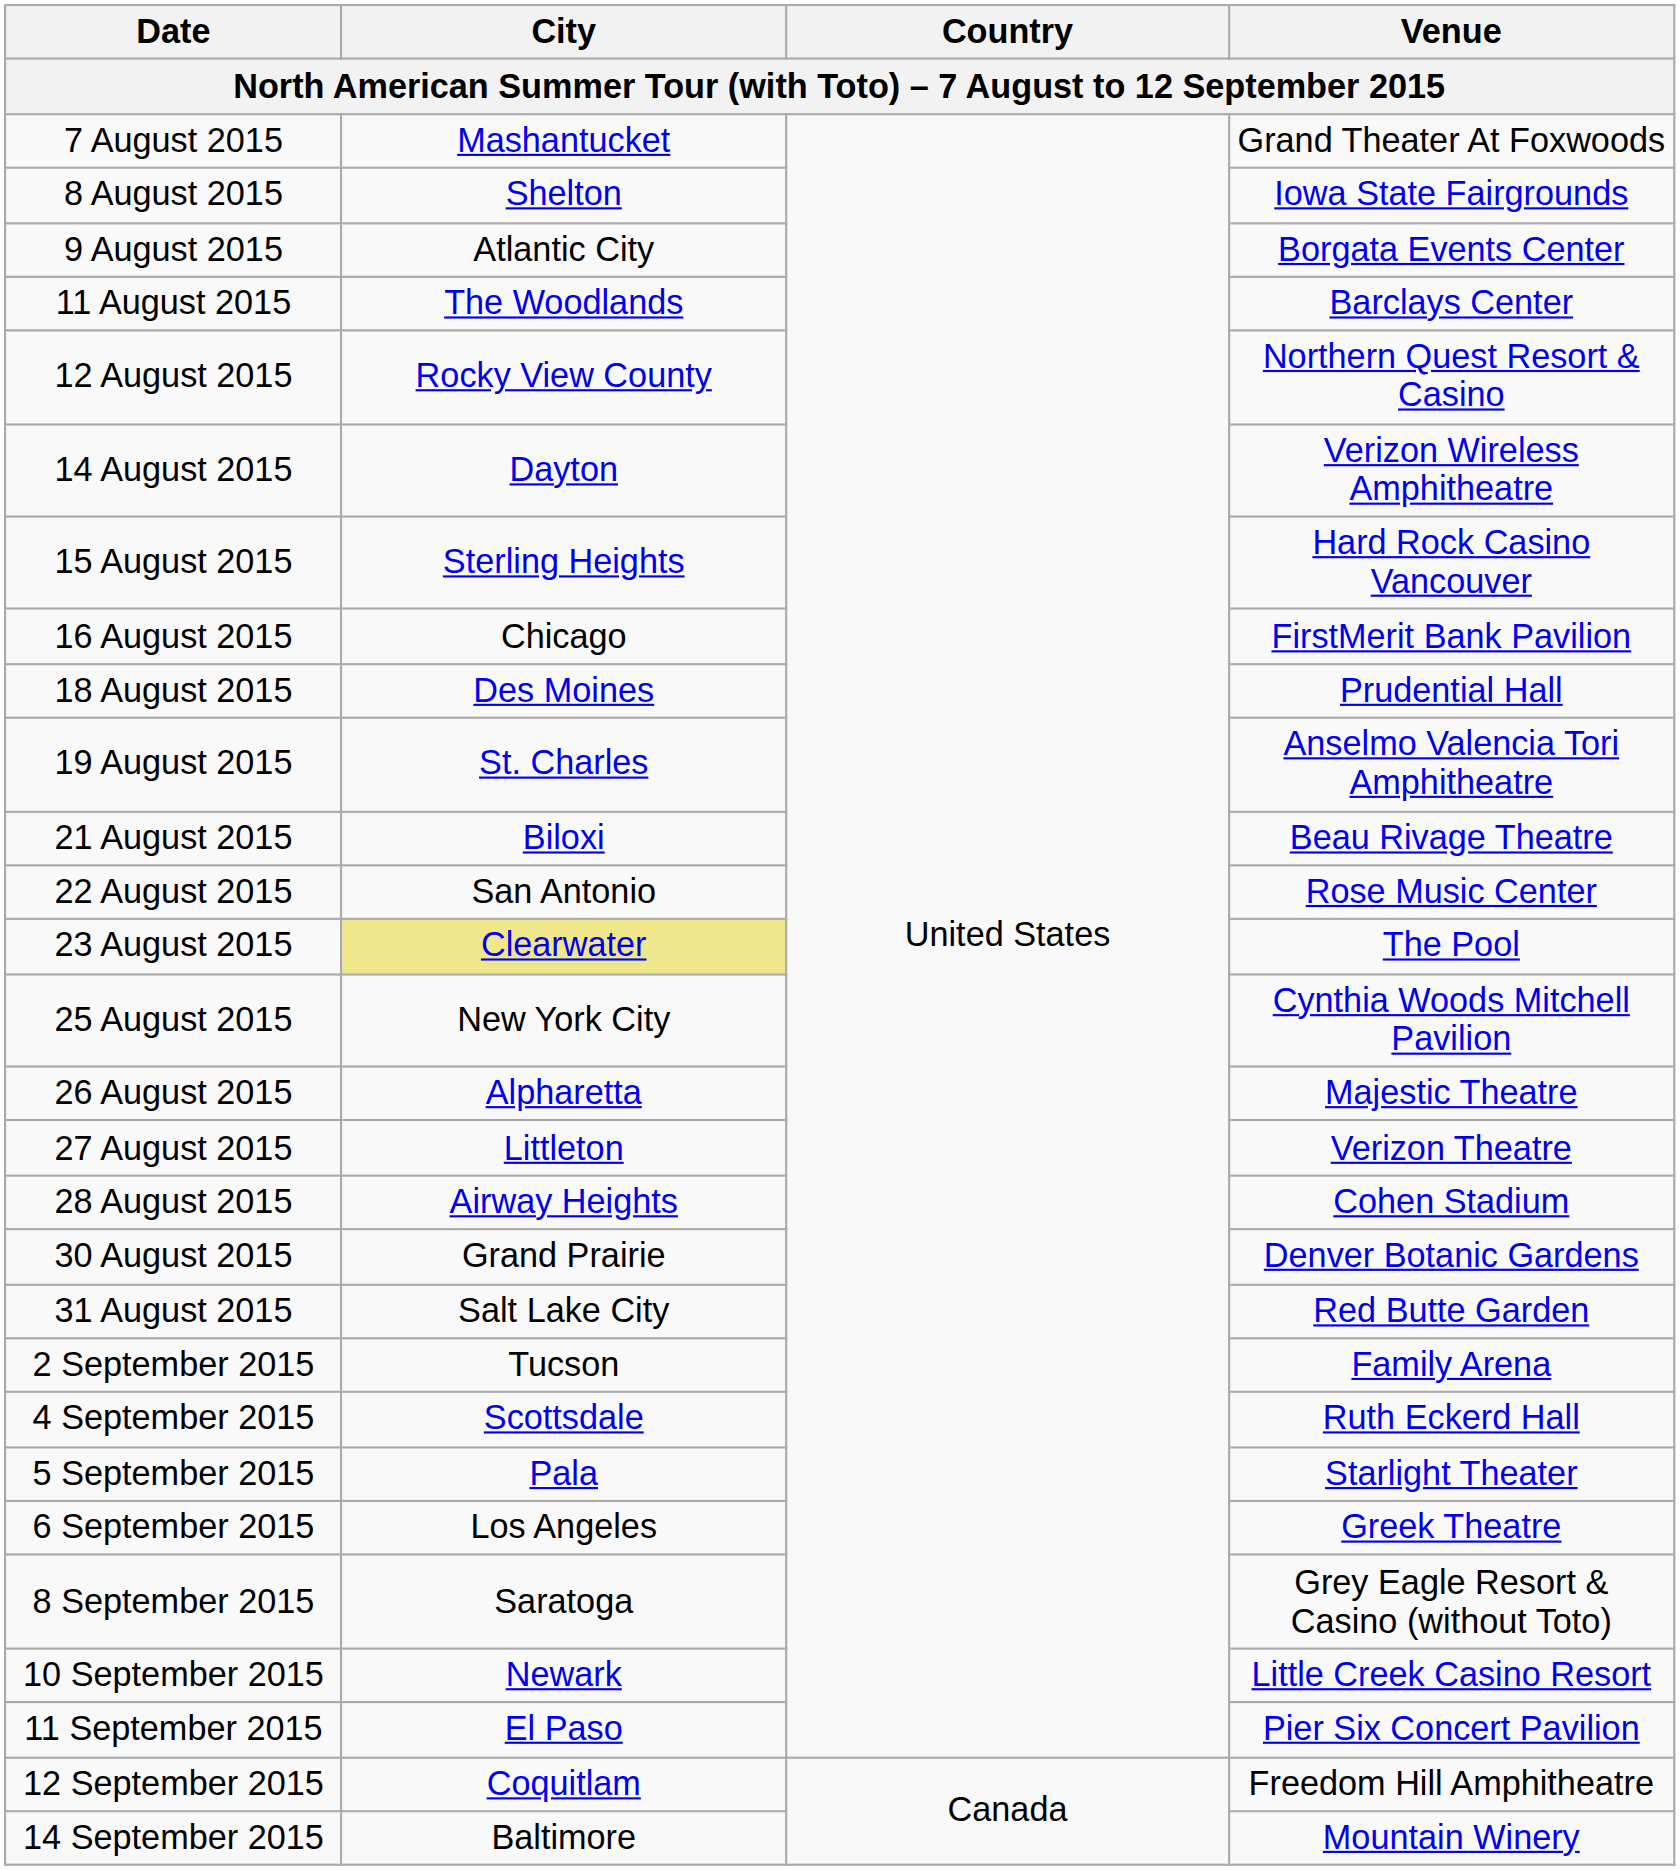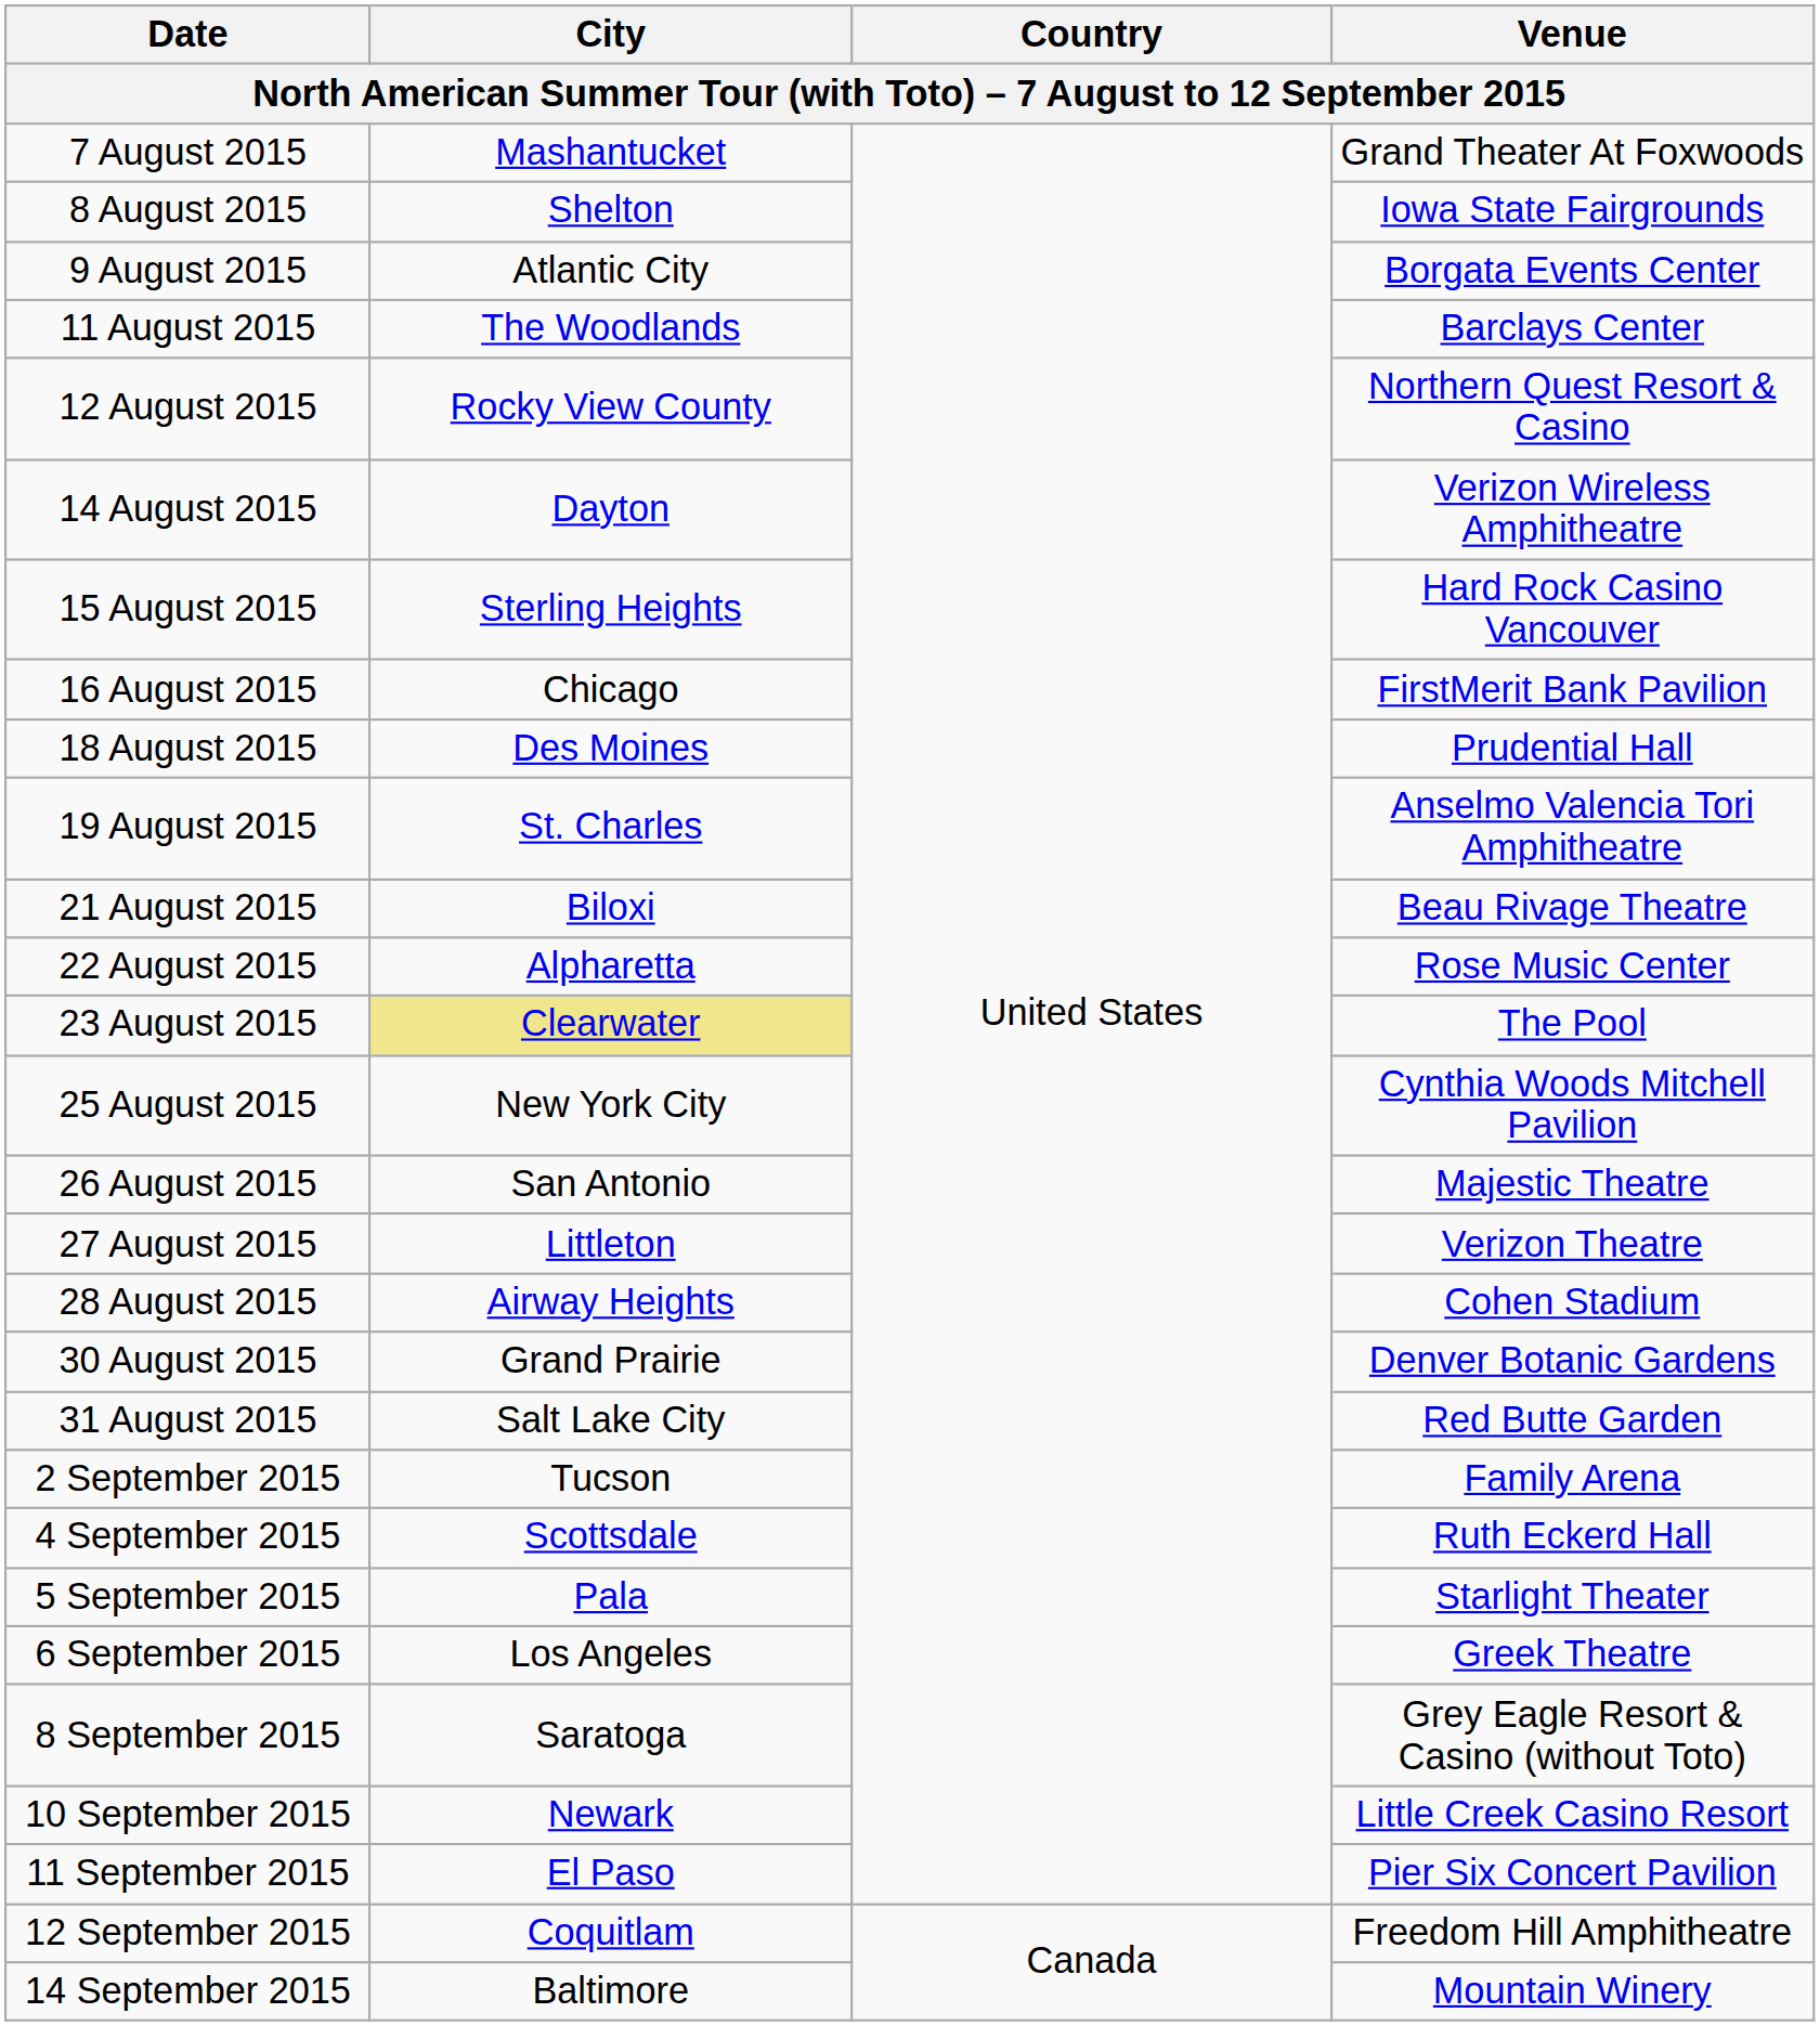 <table class="wikitable" style="text-align:center;">
 <tr>
 <th style="width:150px;">Date</th>
 <th style="width:200px;">City</th>
 <th style="width:200px;">Country</th>
 <th style="width:200px;">Venue</th>
 </tr>
 <tr>
 <th colspan="4">North American Summer Tour (with Toto) – 7 August to 12 September 2015</th>
 </tr>
 <tr>
 <td>7 August 2015</td>
 <td><a href='#'>Mashantucket</a></td>
 <td rowspan="26">United States</td>
 <td>Grand Theater At Foxwoods</td>
 </tr>
 <tr>
 <td>8 August 2015</td>
 <td><a href='#'>Shelton</a></td>
 <td><a href='#'>Iowa State Fairgrounds</a></td>
 </tr>
 <tr>
 <td>9 August 2015</td>
 <td>Atlantic City</td>
 <td><a href='#'>Borgata Events Center</a></td>
 </tr>
 <tr>
 <td>11 August 2015</td>
 <td><a href='#'>The Woodlands</a></td>
 <td><a href='#'>Barclays Center</a></td>
 </tr>
 <tr>
 <td>12 August 2015</td>
 <td><a href='#'>Rocky View County</a></td>
 <td><a href='#'>Northern Quest Resort & Casino</a></td>
 </tr>
 <tr>
 <td>14 August 2015</td>
 <td><a href='#'>Dayton</a></td>
 <td><a href='#'>Verizon Wireless Amphitheatre</a></td>
 </tr>
 <tr>
 <td>15 August 2015</td>
 <td><a href='#'>Sterling Heights</a></td>
 <td><a href='#'>Hard Rock Casino Vancouver</a></td>
 </tr>
 <tr>
 <td>16 August 2015</td>
 <td>Chicago</td>
 <td><a href='#'>FirstMerit Bank Pavilion</a></td>
 </tr>
 <tr>
 <td>18 August 2015</td>
 <td><a href='#'>Des Moines</a></td>
 <td><a href='#'>Prudential Hall</a></td>
 </tr>
 <tr>
 <td>19 August 2015</td>
 <td><a href='#'>St. Charles</a></td>
 <td><a href='#'>Anselmo Valencia Tori Amphitheatre</a></td>
 </tr>
 <tr>
 <td>21 August 2015</td>
 <td><a href='#'>Biloxi</a></td>
 <td><a href='#'>Beau Rivage Theatre</a></td>
 </tr>
 <tr>
 <td>22 August 2015</td>
-<td>San Antonio</td>
+<td><a href='#'>Alpharetta</a></td>
 <td><a href='#'>Rose Music Center</a></td>
 </tr>
 <tr>
 <td>23 August 2015</td>
 <td style="background: khaki;"><a href='#'>Clearwater</a></td>
 <td><a href='#'>The Pool</a></td>
 </tr>
 <tr>
 <td>25 August 2015</td>
 <td>New York City</td>
 <td><a href='#'>Cynthia Woods Mitchell Pavilion</a></td>
 </tr>
 <tr>
 <td>26 August 2015</td>
-<td><a href='#'>Alpharetta</a></td>
+<td>San Antonio</td>
 <td><a href='#'>Majestic Theatre</a></td>
 </tr>
 <tr>
 <td>27 August 2015</td>
 <td><a href='#'>Littleton</a></td>
 <td><a href='#'>Verizon Theatre</a></td>
 </tr>
 <tr>
 <td>28 August 2015</td>
 <td><a href='#'>Airway Heights</a></td>
 <td><a href='#'>Cohen Stadium</a></td>
 </tr>
 <tr>
 <td>30 August 2015</td>
 <td>Grand Prairie</td>
 <td><a href='#'>Denver Botanic Gardens</a></td>
 </tr>
 <tr>
 <td>31 August 2015</td>
 <td>Salt Lake City</td>
 <td><a href='#'>Red Butte Garden</a></td>
 </tr>
 <tr>
 <td>2 September 2015</td>
 <td>Tucson</td>
 <td><a href='#'>Family Arena</a></td>
 </tr>
 <tr>
 <td>4 September 2015</td>
 <td><a href='#'>Scottsdale</a></td>
 <td><a href='#'>Ruth Eckerd Hall</a></td>
 </tr>
 <tr>
 <td>5 September 2015</td>
 <td><a href='#'>Pala</a></td>
 <td><a href='#'>Starlight Theater</a></td>
 </tr>
 <tr>
 <td>6 September 2015</td>
 <td>Los Angeles</td>
 <td><a href='#'>Greek Theatre</a></td>
 </tr>
 <tr>
 <td>8 September 2015</td>
 <td>Saratoga</td>
 <td>Grey Eagle Resort & Casino (without Toto)</td>
 </tr>
 <tr>
 <td>10 September 2015</td>
 <td><a href='#'>Newark</a></td>
 <td><a href='#'>Little Creek Casino Resort</a></td>
 </tr>
 <tr>
 <td>11 September 2015</td>
 <td><a href='#'>El Paso</a></td>
 <td><a href='#'>Pier Six Concert Pavilion</a></td>
 </tr>
 <tr>
 <td>12 September 2015</td>
 <td><a href='#'>Coquitlam</a></td>
 <td rowspan="2">Canada</td>
 <td>Freedom Hill Amphitheatre</td>
 </tr>
 <tr>
 <td>14 September 2015</td>
 <td>Baltimore</td>
 <td><a href='#'>Mountain Winery</a></td>
 </tr>
 </table>
